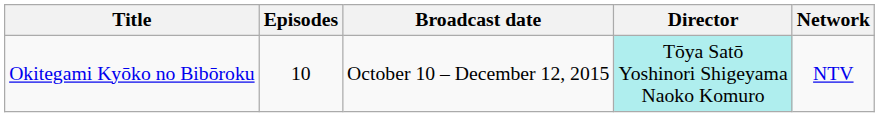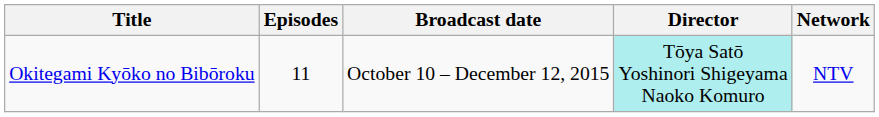 <table class="wikitable" style="text-align: center">
 <tr>
 <th>Title</th>
 <th>Episodes</th>
 <th>Broadcast date</th>
 <th>Director</th>
 <th>Network</th>
 </tr>
 <tr>
 <td><a href='#'>Okitegami Kyōko no Bibōroku</a></td>
-<td>10</td>
+<td>11</td>
 <td>October 10 – December 12, 2015</td>
 <td style="background: paleturquoise;">Tōya Satō<br>Yoshinori Shigeyama<br>Naoko Komuro</td>
 <td><a href='#'>NTV</a></td>
 </tr>
 </table>
